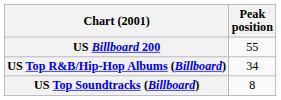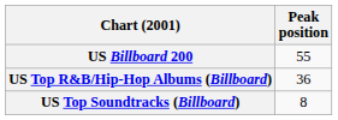 <table class="wikitable sortable plainrowheaders" style="text-align:center">
 <tr>
 <th scope="col">Chart (2001)</th>
 <th scope="col">Peak<br> position</th>
 </tr>
 <tr>
 <th scope="row">US <a href='#'><em>Billboard</em> 200</a></th>
 <td>55</td>
 </tr>
 <tr>
 <th scope="row">US <a href='#'>Top R&B/Hip-Hop Albums</a> (<em><a href='#'>Billboard</a></em>)</th>
-<td>34</td>
+<td>36</td>
 </tr>
 <tr>
 <th scope="row">US <a href='#'>Top Soundtracks</a> (<em><a href='#'>Billboard</a></em>)</th>
 <td>8</td>
 </tr>
 </table>
